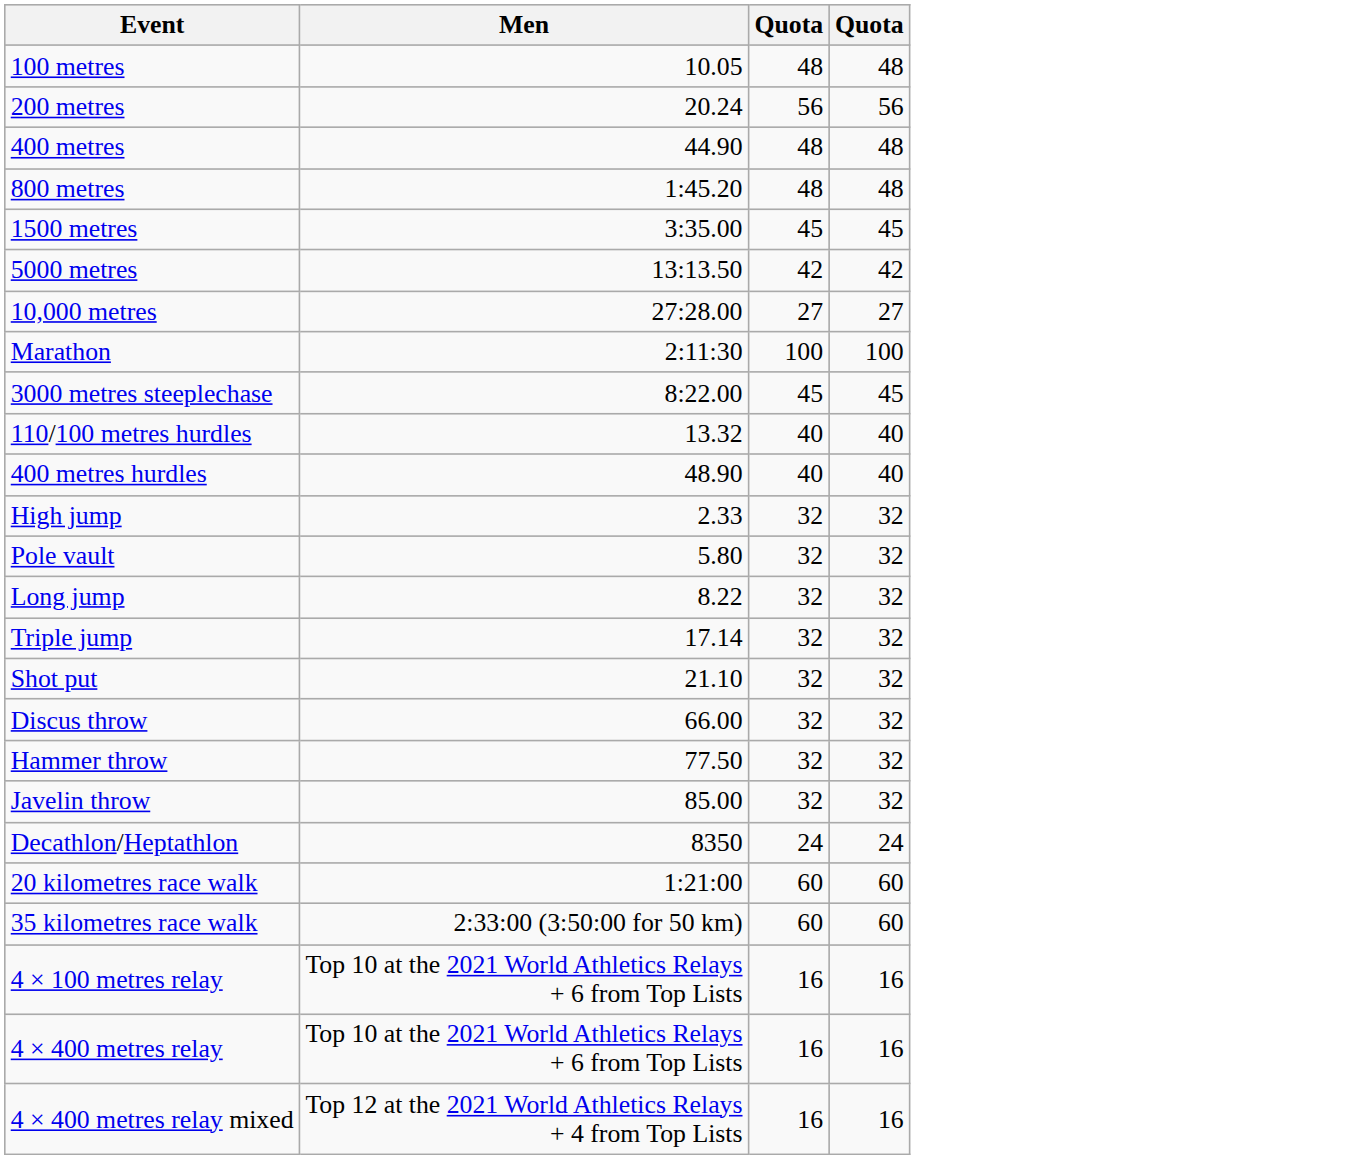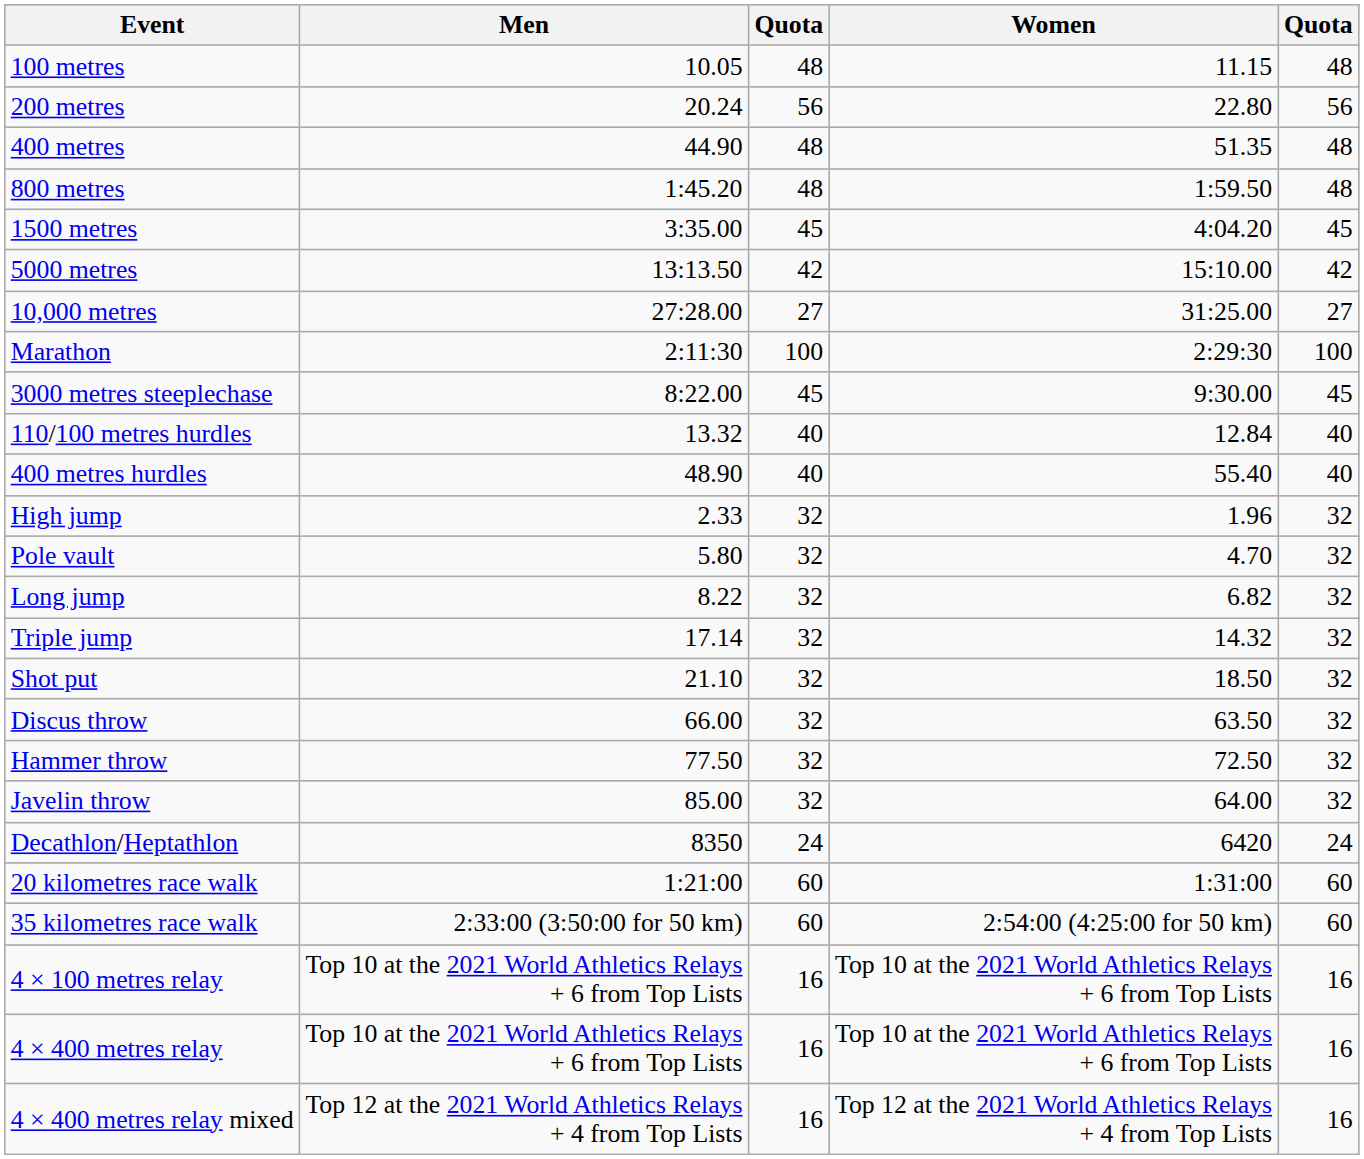 <table class="wikitable sortable collapsible" style="text-align:right;">
 <tr>
 <th>Event</th>
 <th>Men</th>
 <th>Quota</th>
+<th>Women</th>
 <th>Quota</th>
 </tr>
 <tr>
 <td style="text-align:left;"><a href='#'>100 metres</a></td>
 <td>10.05</td>
 <td>48</td>
+<td>11.15</td>
 <td>48</td>
 </tr>
 <tr>
 <td style="text-align:left;"><a href='#'>200 metres</a></td>
 <td>20.24</td>
 <td>56</td>
+<td>22.80</td>
 <td>56</td>
 </tr>
 <tr>
 <td style="text-align:left;"><a href='#'>400 metres</a></td>
 <td>44.90</td>
 <td>48</td>
+<td>51.35</td>
 <td>48</td>
 </tr>
 <tr>
 <td style="text-align:left;"><a href='#'>800 metres</a></td>
 <td>1:45.20</td>
 <td>48</td>
+<td>1:59.50</td>
 <td>48</td>
 </tr>
 <tr>
 <td style="text-align:left;"><a href='#'>1500 metres</a></td>
 <td>3:35.00</td>
 <td>45</td>
+<td>4:04.20</td>
 <td>45</td>
 </tr>
 <tr>
 <td style="text-align:left;"><a href='#'>5000 metres</a></td>
 <td>13:13.50</td>
 <td>42</td>
+<td>15:10.00</td>
 <td>42</td>
 </tr>
 <tr>
 <td style="text-align:left;"><a href='#'>10,000 metres</a></td>
 <td>27:28.00</td>
 <td>27</td>
+<td>31:25.00</td>
 <td>27</td>
 </tr>
 <tr>
 <td style="text-align:left;"><a href='#'>Marathon</a></td>
 <td>2:11:30</td>
 <td>100</td>
+<td>2:29:30</td>
 <td>100</td>
 </tr>
 <tr>
 <td style="text-align:left;"><a href='#'>3000 metres steeplechase</a></td>
 <td>8:22.00</td>
 <td>45</td>
+<td>9:30.00</td>
 <td>45</td>
 </tr>
 <tr>
 <td style="text-align:left;"><a href='#'>110</a>/<a href='#'>100 metres hurdles</a></td>
 <td>13.32</td>
 <td>40</td>
+<td>12.84</td>
 <td>40</td>
 </tr>
 <tr>
 <td style="text-align:left;"><a href='#'>400 metres hurdles</a></td>
 <td>48.90</td>
 <td>40</td>
+<td>55.40</td>
 <td>40</td>
 </tr>
 <tr>
 <td style="text-align:left;"><a href='#'>High jump</a></td>
 <td>2.33</td>
 <td>32</td>
+<td>1.96</td>
 <td>32</td>
 </tr>
 <tr>
 <td style="text-align:left;"><a href='#'>Pole vault</a></td>
 <td>5.80</td>
 <td>32</td>
+<td>4.70</td>
 <td>32</td>
 </tr>
 <tr>
 <td style="text-align:left;"><a href='#'>Long jump</a></td>
 <td>8.22</td>
 <td>32</td>
+<td>6.82</td>
 <td>32</td>
 </tr>
 <tr>
 <td style="text-align:left;"><a href='#'>Triple jump</a></td>
 <td>17.14</td>
 <td>32</td>
+<td>14.32</td>
 <td>32</td>
 </tr>
 <tr>
 <td style="text-align:left;"><a href='#'>Shot put</a></td>
 <td>21.10</td>
 <td>32</td>
+<td>18.50</td>
 <td>32</td>
 </tr>
 <tr>
 <td style="text-align:left;"><a href='#'>Discus throw</a></td>
 <td>66.00</td>
 <td>32</td>
+<td>63.50</td>
 <td>32</td>
 </tr>
 <tr>
 <td style="text-align:left;"><a href='#'>Hammer throw</a></td>
 <td>77.50</td>
 <td>32</td>
+<td>72.50</td>
 <td>32</td>
 </tr>
 <tr>
 <td style="text-align:left;"><a href='#'>Javelin throw</a></td>
 <td>85.00</td>
 <td>32</td>
+<td>64.00</td>
 <td>32</td>
 </tr>
 <tr>
 <td style="text-align:left;"><a href='#'>Decathlon</a>/<a href='#'>Heptathlon</a></td>
 <td>8350</td>
 <td>24</td>
+<td>6420</td>
 <td>24</td>
 </tr>
 <tr>
 <td style="text-align:left;"><a href='#'>20 kilometres race walk</a></td>
 <td>1:21:00</td>
 <td>60</td>
+<td>1:31:00</td>
 <td>60</td>
 </tr>
 <tr>
 <td style="text-align:left;"><a href='#'>35 kilometres race walk</a></td>
 <td>2:33:00 (3:50:00 for 50 km)</td>
 <td>60</td>
+<td>2:54:00 (4:25:00 for 50 km)</td>
 <td>60</td>
 </tr>
 <tr>
 <td style="text-align:left;"><a href='#'>4 × 100 metres relay</a></td>
 <td>Top 10 at the <a href='#'>2021 World Athletics Relays</a><br>+ 6 from Top Lists</td>
 <td>16</td>
+<td>Top 10 at the <a href='#'>2021 World Athletics Relays</a><br>+ 6 from Top Lists</td>
 <td>16</td>
 </tr>
 <tr>
 <td style="text-align:left;"><a href='#'>4 × 400 metres relay</a></td>
 <td>Top 10 at the <a href='#'>2021 World Athletics Relays</a><br>+ 6 from Top Lists</td>
 <td>16</td>
+<td>Top 10 at the <a href='#'>2021 World Athletics Relays</a><br>+ 6 from Top Lists</td>
 <td>16</td>
 </tr>
 <tr>
 <td style="text-align:left;"><a href='#'>4 × 400 metres relay</a> mixed</td>
 <td>Top 12 at the <a href='#'>2021 World Athletics Relays</a><br>+ 4 from Top Lists</td>
 <td>16</td>
+<td>Top 12 at the <a href='#'>2021 World Athletics Relays</a><br>+ 4 from Top Lists</td>
 <td>16</td>
 </tr>
 </table>
